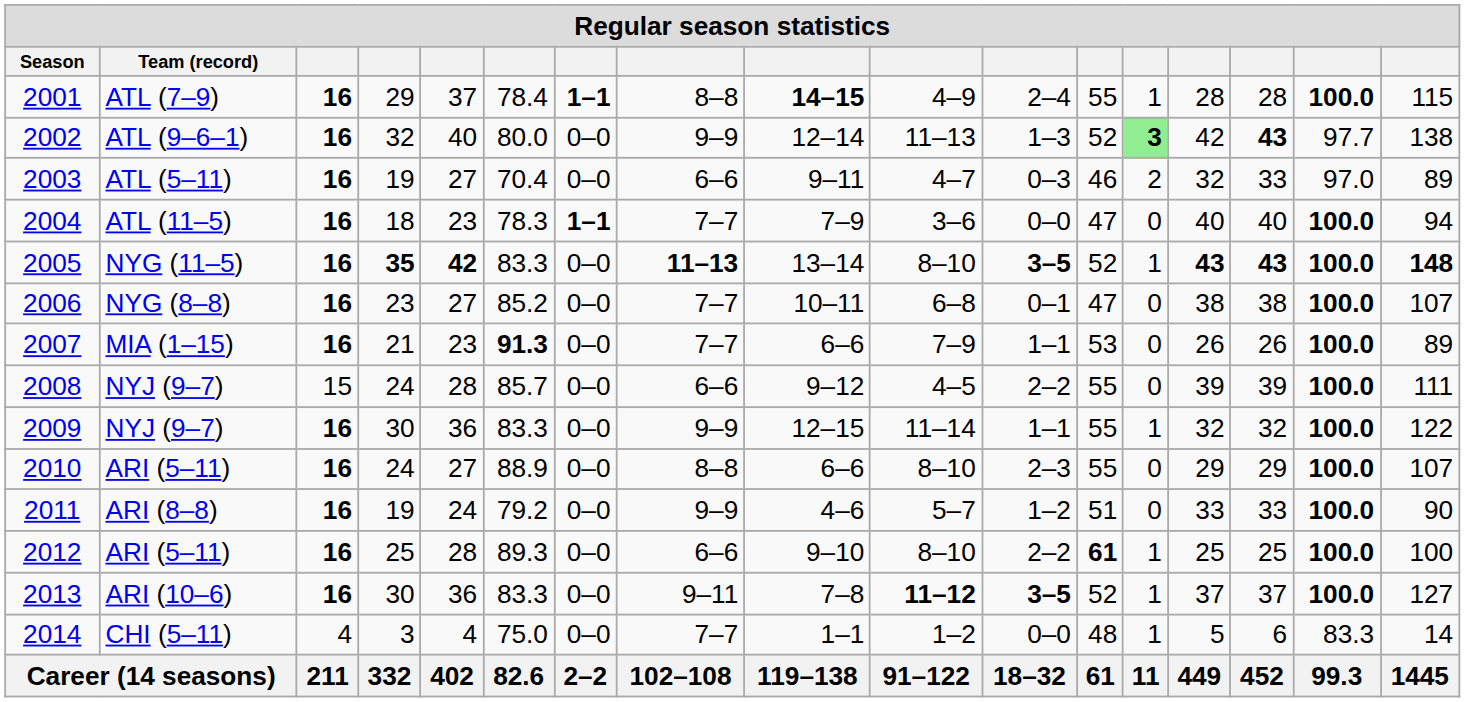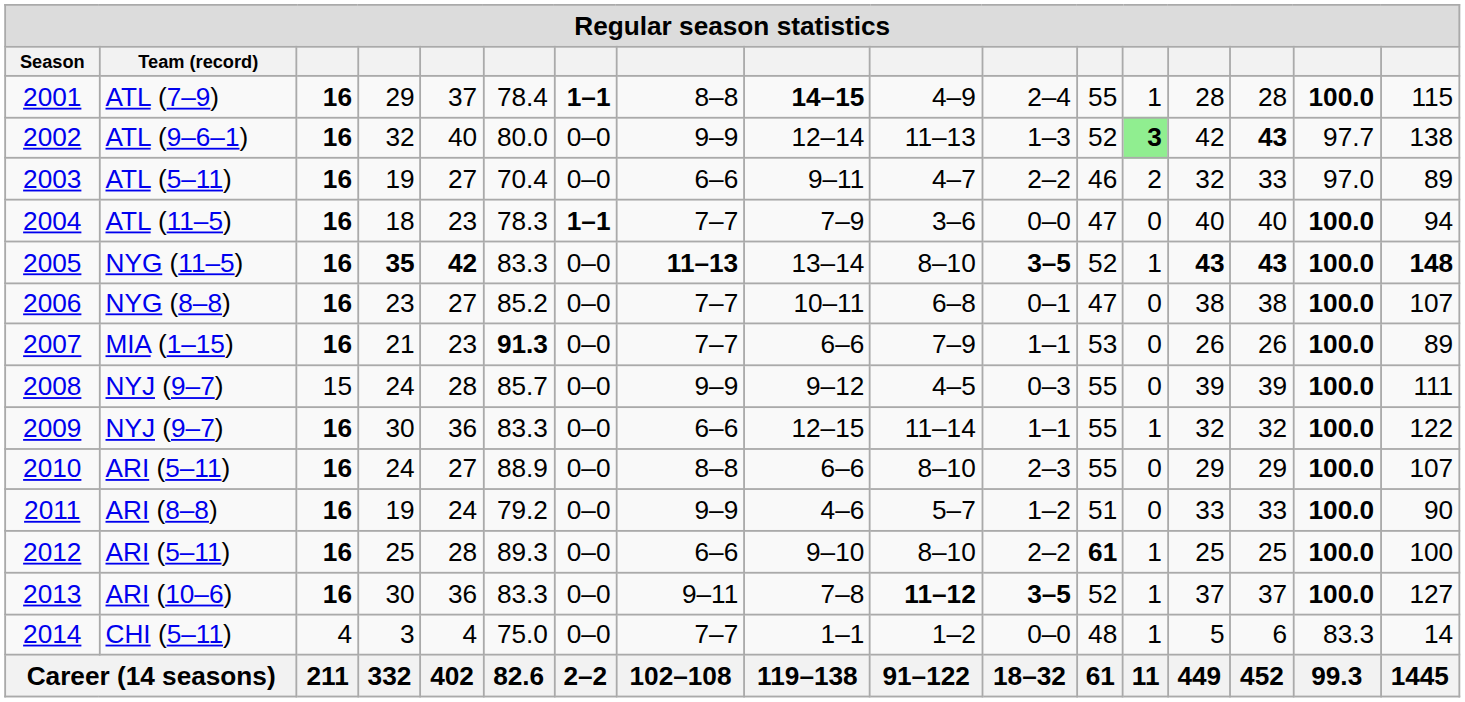 <table class="wikitable collapsible collapsed" style="margin: auto; text-align:right; font-size:90%; width:800px;">
 <tr>
 <th style="background:#dcdcdc;" colspan="17">Regular season statistics</th>
 </tr>
 <tr style="font-size:x-small;">
 <th>Season</th>
 <th>Team (record)</th>
 <th></th>
 <th></th>
 <th></th>
 <th></th>
 <th></th>
 <th></th>
 <th></th>
 <th></th>
 <th></th>
 <th></th>
 <th></th>
 <th></th>
 <th></th>
 <th></th>
 <th></th>
 </tr>
 <tr>
 <td style="text-align:center;"><a href='#'>2001</a></td>
 <td style="text-align:left; white-space:nowrap;"><a href='#'>ATL</a> (<a href='#'>7–9</a>)</td>
 <td><strong>16</strong></td>
 <td>29</td>
 <td>37</td>
 <td>78.4</td>
 <td><strong>1–1</strong></td>
 <td>8–8</td>
 <td><strong>14–15</strong></td>
 <td>4–9</td>
 <td>2–4</td>
 <td>55</td>
 <td>1</td>
 <td>28</td>
 <td>28</td>
 <td><strong>100.0</strong></td>
 <td>115</td>
 </tr>
 <tr>
 <td style="text-align:center;"><a href='#'>2002</a></td>
 <td style="text-align:left; white-space:nowrap;"><a href='#'>ATL</a> (<a href='#'>9–6–1</a>)</td>
 <td><strong>16</strong></td>
 <td>32</td>
 <td>40</td>
 <td>80.0</td>
 <td>0–0</td>
 <td>9–9</td>
 <td>12–14</td>
 <td>11–13</td>
 <td>1–3</td>
 <td>52</td>
 <td style="background: lightgreen;"><strong>3</strong></td>
 <td>42</td>
 <td><strong>43</strong></td>
 <td>97.7</td>
 <td>138</td>
 </tr>
 <tr>
 <td style="text-align:center;"><a href='#'>2003</a></td>
 <td style="text-align:left; white-space:nowrap;"><a href='#'>ATL</a> (<a href='#'>5–11</a>)</td>
 <td><strong>16</strong></td>
 <td>19</td>
 <td>27</td>
 <td>70.4</td>
 <td>0–0</td>
 <td>6–6</td>
 <td>9–11</td>
 <td>4–7</td>
-<td>0–3</td>
+<td>2–2</td>
 <td>46</td>
 <td>2</td>
 <td>32</td>
 <td>33</td>
 <td>97.0</td>
 <td>89</td>
 </tr>
 <tr>
 <td style="text-align:center;"><a href='#'>2004</a></td>
 <td style="text-align:left; white-space:nowrap;"><a href='#'>ATL</a> (<a href='#'>11–5</a>)</td>
 <td><strong>16</strong></td>
 <td>18</td>
 <td>23</td>
 <td>78.3</td>
 <td><strong>1–1</strong></td>
 <td>7–7</td>
 <td>7–9</td>
 <td>3–6</td>
 <td>0–0</td>
 <td>47</td>
 <td>0</td>
 <td>40</td>
 <td>40</td>
 <td><strong>100.0</strong></td>
 <td>94</td>
 </tr>
 <tr>
 <td style="text-align:center;"><a href='#'>2005</a></td>
 <td style="text-align:left; white-space:nowrap;"><a href='#'>NYG</a> (<a href='#'>11–5</a>)</td>
 <td><strong>16</strong></td>
 <td><strong>35</strong></td>
 <td><strong>42</strong></td>
 <td>83.3</td>
 <td>0–0</td>
 <td><strong>11–13</strong></td>
 <td>13–14</td>
 <td>8–10</td>
 <td><strong>3–5</strong></td>
 <td>52</td>
 <td>1</td>
 <td><strong>43</strong></td>
 <td><strong>43</strong></td>
 <td><strong>100.0</strong></td>
 <td><strong>148</strong></td>
 </tr>
 <tr>
 <td style="text-align:center;"><a href='#'>2006</a></td>
 <td style="text-align:left; white-space:nowrap;"><a href='#'>NYG</a> (<a href='#'>8–8</a>)</td>
 <td><strong>16</strong></td>
 <td>23</td>
 <td>27</td>
 <td>85.2</td>
 <td>0–0</td>
 <td>7–7</td>
 <td>10–11</td>
 <td>6–8</td>
 <td>0–1</td>
 <td>47</td>
 <td>0</td>
 <td>38</td>
 <td>38</td>
 <td><strong>100.0</strong></td>
 <td>107</td>
 </tr>
 <tr>
 <td style="text-align:center;"><a href='#'>2007</a></td>
 <td style="text-align:left; white-space:nowrap;"><a href='#'>MIA</a> (<a href='#'>1–15</a>)</td>
 <td><strong>16</strong></td>
 <td>21</td>
 <td>23</td>
 <td><strong>91.3</strong></td>
 <td>0–0</td>
 <td>7–7</td>
 <td>6–6</td>
 <td>7–9</td>
 <td>1–1</td>
 <td>53</td>
 <td>0</td>
 <td>26</td>
 <td>26</td>
 <td><strong>100.0</strong></td>
 <td>89</td>
 </tr>
 <tr>
 <td style="text-align:center;"><a href='#'>2008</a></td>
 <td style="text-align:left; white-space:nowrap;"><a href='#'>NYJ</a> (<a href='#'>9–7</a>)</td>
 <td>15</td>
 <td>24</td>
 <td>28</td>
 <td>85.7</td>
 <td>0–0</td>
-<td>6–6</td>
+<td>9–9</td>
 <td>9–12</td>
 <td>4–5</td>
-<td>2–2</td>
+<td>0–3</td>
 <td>55</td>
 <td>0</td>
 <td>39</td>
 <td>39</td>
 <td><strong>100.0</strong></td>
 <td>111</td>
 </tr>
 <tr>
 <td style="text-align:center;"><a href='#'>2009</a></td>
 <td style="text-align:left; white-space:nowrap;"><a href='#'>NYJ</a> (<a href='#'>9–7</a>)</td>
 <td><strong>16</strong></td>
 <td>30</td>
 <td>36</td>
 <td>83.3</td>
 <td>0–0</td>
-<td>9–9</td>
+<td>6–6</td>
 <td>12–15</td>
 <td>11–14</td>
 <td>1–1</td>
 <td>55</td>
 <td>1</td>
 <td>32</td>
 <td>32</td>
 <td><strong>100.0</strong></td>
 <td>122</td>
 </tr>
 <tr>
 <td style="text-align:center;"><a href='#'>2010</a></td>
 <td style="text-align:left; white-space:nowrap;"><a href='#'>ARI</a> (<a href='#'>5–11</a>)</td>
 <td><strong>16</strong></td>
 <td>24</td>
 <td>27</td>
 <td>88.9</td>
 <td>0–0</td>
 <td>8–8</td>
 <td>6–6</td>
 <td>8–10</td>
 <td>2–3</td>
 <td>55</td>
 <td>0</td>
 <td>29</td>
 <td>29</td>
 <td><strong>100.0</strong></td>
 <td>107</td>
 </tr>
 <tr>
 <td style="text-align:center;"><a href='#'>2011</a></td>
 <td style="text-align:left; white-space:nowrap;"><a href='#'>ARI</a> (<a href='#'>8–8</a>)</td>
 <td><strong>16</strong></td>
 <td>19</td>
 <td>24</td>
 <td>79.2</td>
 <td>0–0</td>
 <td>9–9</td>
 <td>4–6</td>
 <td>5–7</td>
 <td>1–2</td>
 <td>51</td>
 <td>0</td>
 <td>33</td>
 <td>33</td>
 <td><strong>100.0</strong></td>
 <td>90</td>
 </tr>
 <tr>
 <td style="text-align:center;"><a href='#'>2012</a></td>
 <td style="text-align:left; white-space:nowrap;"><a href='#'>ARI</a> (<a href='#'>5–11</a>)</td>
 <td><strong>16</strong></td>
 <td>25</td>
 <td>28</td>
 <td>89.3</td>
 <td>0–0</td>
 <td>6–6</td>
 <td>9–10</td>
 <td>8–10</td>
 <td>2–2</td>
 <td><strong>61</strong></td>
 <td>1</td>
 <td>25</td>
 <td>25</td>
 <td><strong>100.0</strong></td>
 <td>100</td>
 </tr>
 <tr>
 <td style="text-align:center;"><a href='#'>2013</a></td>
 <td style="text-align:left; white-space:nowrap;"><a href='#'>ARI</a> (<a href='#'>10–6</a>)</td>
 <td><strong>16</strong></td>
 <td>30</td>
 <td>36</td>
 <td>83.3</td>
 <td>0–0</td>
 <td>9–11</td>
 <td>7–8</td>
 <td><strong>11–12</strong></td>
 <td><strong>3–5</strong></td>
 <td>52</td>
 <td>1</td>
 <td>37</td>
 <td>37</td>
 <td><strong>100.0</strong></td>
 <td>127</td>
 </tr>
 <tr>
 <td style="text-align:center;"><a href='#'>2014</a></td>
 <td style="text-align:left; white-space:nowrap;"><a href='#'>CHI</a> (<a href='#'>5–11</a>)</td>
 <td>4</td>
 <td>3</td>
 <td>4</td>
 <td>75.0</td>
 <td>0–0</td>
 <td>7–7</td>
 <td>1–1</td>
 <td>1–2</td>
 <td>0–0</td>
 <td>48</td>
 <td>1</td>
 <td>5</td>
 <td>6</td>
 <td>83.3</td>
 <td>14</td>
 </tr>
 <tr>
 <th colspan="2">Career (14 seasons)</th>
 <th>211</th>
 <th>332</th>
 <th>402</th>
 <th>82.6</th>
 <th>2–2</th>
 <th>102–108</th>
 <th>119–138</th>
 <th>91–122</th>
 <th>18–32</th>
 <th>61</th>
 <th>11</th>
 <th>449</th>
 <th>452</th>
 <th>99.3</th>
 <th>1445</th>
 </tr>
 </table>
